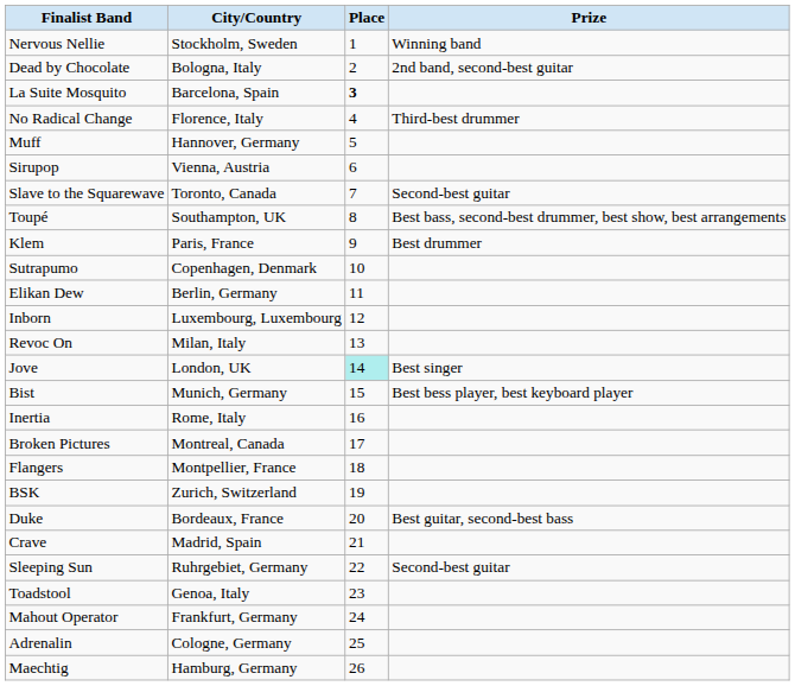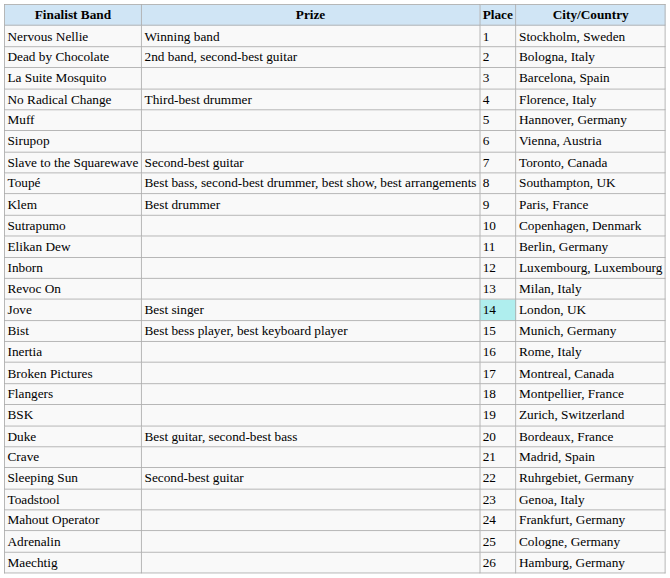 <table class="wikitable collapsible">
 <tr>
 <th style="background:#d0e5f5">Finalist Band</th>
+<th style="background:#d0e5f5">Prize</th>
+<th style="background:#d0e5f5">Place</th>
 <th style="background:#d0e5f5">City/Country</th>
-<th style="background:#d0e5f5">Place</th>
-<th style="background:#d0e5f5">Prize</th>
 </tr>
 <tr>
 <td>Nervous Nellie</td>
+<td>Winning band</td>
+<td>1</td>
 <td>Stockholm, Sweden</td>
-<td>1</td>
-<td>Winning band</td>
 </tr>
 <tr>
 <td>Dead by Chocolate</td>
+<td>2nd band, second-best guitar</td>
+<td>2</td>
 <td>Bologna, Italy</td>
-<td>2</td>
-<td>2nd band, second-best guitar</td>
 </tr>
 <tr>
 <td>La Suite Mosquito</td>
+<td></td>
+<td>3</td>
 <td>Barcelona, Spain</td>
-<td><strong>3</strong></td>
-<td></td>
 </tr>
 <tr>
 <td>No Radical Change</td>
+<td>Third-best drummer</td>
+<td>4</td>
 <td>Florence, Italy</td>
-<td>4</td>
-<td>Third-best drummer</td>
 </tr>
 <tr>
 <td>Muff</td>
+<td></td>
+<td>5</td>
 <td>Hannover, Germany</td>
-<td>5</td>
-<td></td>
 </tr>
 <tr>
 <td>Sirupop</td>
+<td></td>
+<td>6</td>
 <td>Vienna, Austria</td>
-<td>6</td>
-<td></td>
 </tr>
 <tr>
 <td>Slave to the Squarewave</td>
+<td>Second-best guitar</td>
+<td>7</td>
 <td>Toronto, Canada</td>
-<td>7</td>
-<td>Second-best guitar</td>
 </tr>
 <tr>
 <td>Toupé</td>
+<td>Best bass, second-best drummer, best show, best arrangements</td>
+<td>8</td>
 <td>Southampton, UK</td>
-<td>8</td>
-<td>Best bass, second-best drummer, best show, best arrangements</td>
 </tr>
 <tr>
 <td>Klem</td>
+<td>Best drummer</td>
+<td>9</td>
 <td>Paris, France</td>
-<td>9</td>
-<td>Best drummer</td>
 </tr>
 <tr>
 <td>Sutrapumo</td>
+<td></td>
+<td>10</td>
 <td>Copenhagen, Denmark</td>
-<td>10</td>
-<td></td>
 </tr>
 <tr>
 <td>Elikan Dew</td>
+<td></td>
+<td>11</td>
 <td>Berlin, Germany</td>
-<td>11</td>
-<td></td>
 </tr>
 <tr>
 <td>Inborn</td>
+<td></td>
+<td>12</td>
 <td>Luxembourg, Luxembourg</td>
-<td>12</td>
-<td></td>
 </tr>
 <tr>
 <td>Revoc On</td>
+<td></td>
+<td>13</td>
 <td>Milan, Italy</td>
-<td>13</td>
-<td></td>
 </tr>
 <tr>
 <td>Jove</td>
+<td>Best singer</td>
+<td style="background: paleturquoise;">14</td>
 <td>London, UK</td>
-<td style="background: paleturquoise;">14</td>
-<td>Best singer</td>
 </tr>
 <tr>
 <td>Bist</td>
+<td>Best bess player, best keyboard player</td>
+<td>15</td>
 <td>Munich, Germany</td>
-<td>15</td>
-<td>Best bess player, best keyboard player</td>
 </tr>
 <tr>
 <td>Inertia</td>
+<td></td>
+<td>16</td>
 <td>Rome, Italy</td>
-<td>16</td>
-<td></td>
 </tr>
 <tr>
 <td>Broken Pictures</td>
+<td></td>
+<td>17</td>
 <td>Montreal, Canada</td>
-<td>17</td>
-<td></td>
 </tr>
 <tr>
 <td>Flangers</td>
+<td></td>
+<td>18</td>
 <td>Montpellier, France</td>
-<td>18</td>
-<td></td>
 </tr>
 <tr>
 <td>BSK</td>
+<td></td>
+<td>19</td>
 <td>Zurich, Switzerland</td>
-<td>19</td>
-<td></td>
 </tr>
 <tr>
 <td>Duke</td>
+<td>Best guitar, second-best bass</td>
+<td>20</td>
 <td>Bordeaux, France</td>
-<td>20</td>
-<td>Best guitar, second-best bass</td>
 </tr>
 <tr>
 <td>Crave</td>
+<td></td>
+<td>21</td>
 <td>Madrid, Spain</td>
-<td>21</td>
-<td></td>
 </tr>
 <tr>
 <td>Sleeping Sun</td>
+<td>Second-best guitar</td>
+<td>22</td>
 <td>Ruhrgebiet, Germany</td>
-<td>22</td>
-<td>Second-best guitar</td>
 </tr>
 <tr>
 <td>Toadstool</td>
+<td></td>
+<td>23</td>
 <td>Genoa, Italy</td>
-<td>23</td>
-<td></td>
 </tr>
 <tr>
 <td>Mahout Operator</td>
+<td></td>
+<td>24</td>
 <td>Frankfurt, Germany</td>
-<td>24</td>
-<td></td>
 </tr>
 <tr>
 <td>Adrenalin</td>
+<td></td>
+<td>25</td>
 <td>Cologne, Germany</td>
-<td>25</td>
-<td></td>
 </tr>
 <tr>
 <td>Maechtig</td>
+<td></td>
+<td>26</td>
 <td>Hamburg, Germany</td>
-<td>26</td>
-<td></td>
 </tr>
 </table>
